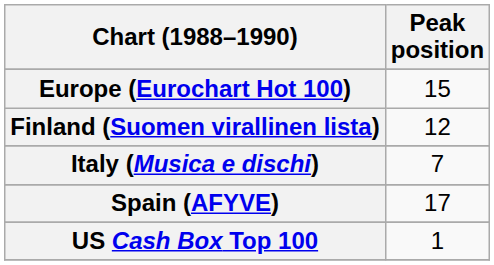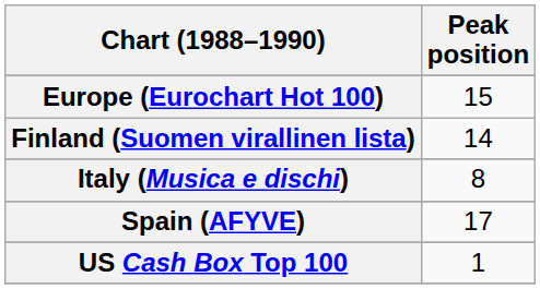 <table class="wikitable sortable plainrowheaders" style="text-align:center">
 <tr>
 <th>Chart (1988–1990)</th>
 <th>Peak<br>position</th>
 </tr>
 <tr>
 </tr>
 <tr>
 </tr>
 <tr>
 </tr>
 <tr>
 </tr>
 <tr>
 </tr>
 <tr>
 <th scope="row">Europe (<a href='#'>Eurochart Hot 100</a>)</th>
 <td>15</td>
 </tr>
 <tr>
 <th scope="row">Finland (<a href='#'>Suomen virallinen lista</a>)</th>
-<td>12</td>
+<td>14</td>
 </tr>
 <tr>
 </tr>
 <tr>
 <th scope="row">Italy (<em><a href='#'>Musica e dischi</a></em>)</th>
-<td>7</td>
+<td>8</td>
 </tr>
 <tr>
 </tr>
 <tr>
 </tr>
 <tr>
 </tr>
 <tr>
 <th scope="row">Spain (<a href='#'>AFYVE</a>)</th>
 <td>17</td>
 </tr>
 <tr>
 </tr>
 <tr>
 </tr>
 <tr>
 </tr>
 <tr>
 </tr>
 <tr>
 </tr>
 <tr>
 <th scope="row">US <a href='#'><em>Cash Box</em> Top 100</a></th>
 <td>1</td>
 </tr>
 <tr>
 </tr>
 </table>
